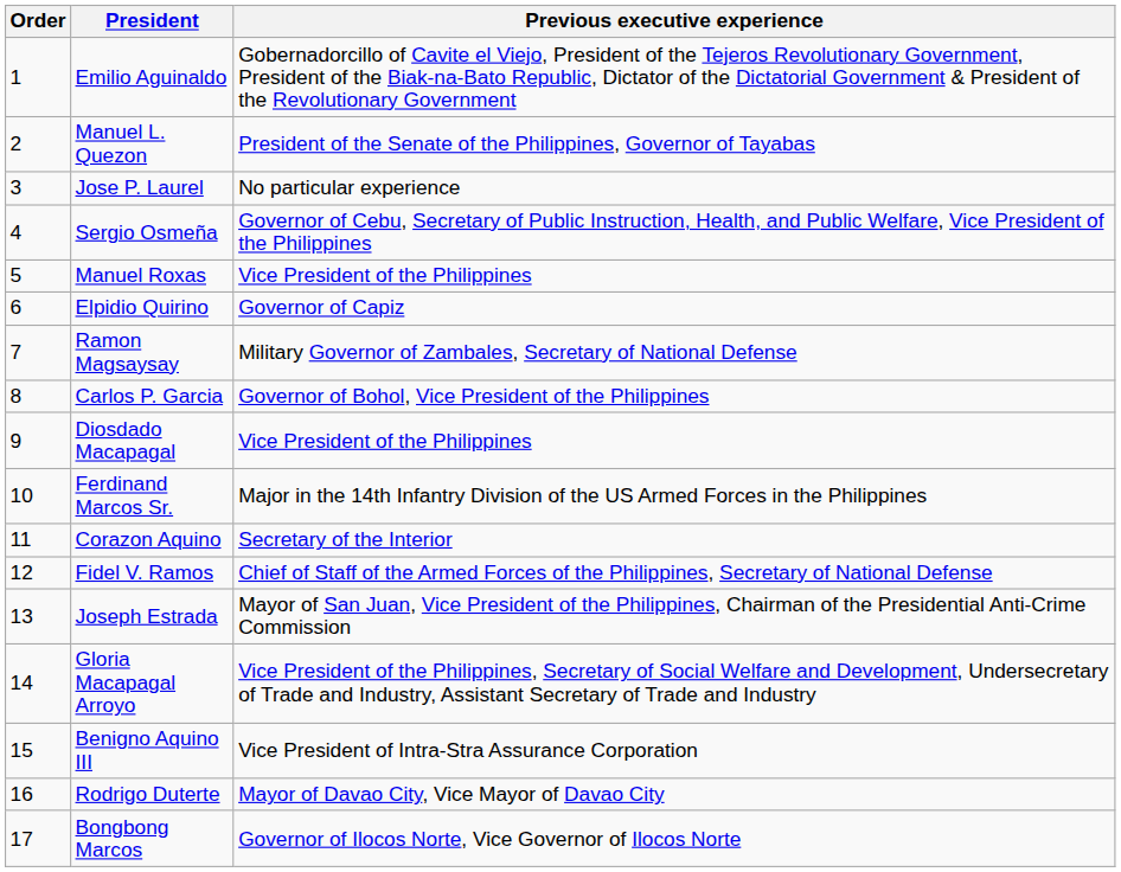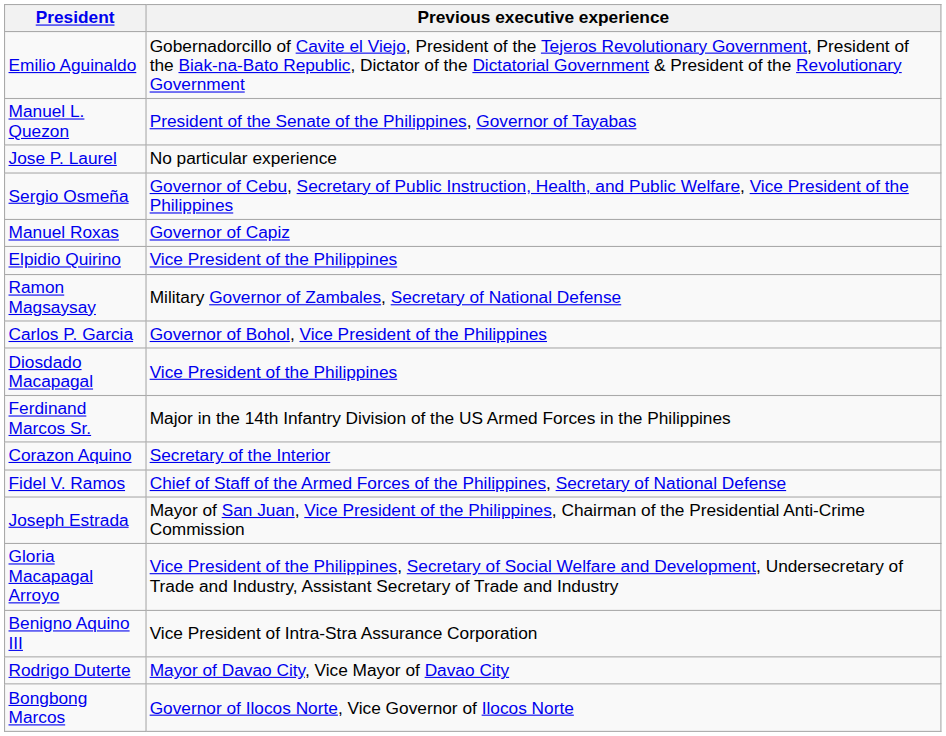 <table class="wikitable">
 <tr>
-<th>Order</th>
 <th><a href='#'>President</a></th>
 <th>Previous executive experience</th>
 </tr>
 <tr>
-<td>1</td>
 <td><a href='#'>Emilio Aguinaldo</a></td>
 <td>Gobernadorcillo of <a href='#'>Cavite el Viejo</a>, President of the <a href='#'>Tejeros Revolutionary Government</a>, President of the <a href='#'>Biak-na-Bato Republic</a>, Dictator of the <a href='#'>Dictatorial Government</a> & President of the <a href='#'>Revolutionary Government</a></td>
 </tr>
 <tr>
-<td>2</td>
 <td><a href='#'>Manuel L. Quezon</a></td>
 <td><a href='#'>President of the Senate of the Philippines</a>, <a href='#'>Governor of Tayabas</a></td>
 </tr>
 <tr>
-<td>3</td>
 <td><a href='#'>Jose P. Laurel</a></td>
 <td>No particular experience</td>
 </tr>
 <tr>
-<td>4</td>
 <td><a href='#'>Sergio Osmeña</a></td>
 <td><a href='#'>Governor of Cebu</a>, <a href='#'>Secretary of Public Instruction, Health, and Public Welfare</a>, <a href='#'>Vice President of the Philippines</a></td>
 </tr>
 <tr>
-<td>5</td>
 <td><a href='#'>Manuel Roxas</a></td>
+<td><a href='#'>Governor of Capiz</a></td>
+</tr>
+<tr>
+<td><a href='#'>Elpidio Quirino</a></td>
 <td><a href='#'>Vice President of the Philippines</a></td>
 </tr>
 <tr>
-<td>6</td>
-<td><a href='#'>Elpidio Quirino</a></td>
-<td><a href='#'>Governor of Capiz</a></td>
-</tr>
-<tr>
-<td>7</td>
 <td><a href='#'>Ramon Magsaysay</a></td>
 <td>Military <a href='#'>Governor of Zambales</a>, <a href='#'>Secretary of National Defense</a></td>
 </tr>
 <tr>
-<td>8</td>
 <td><a href='#'>Carlos P. Garcia</a></td>
 <td><a href='#'>Governor of Bohol</a>, <a href='#'>Vice President of the Philippines</a></td>
 </tr>
 <tr>
-<td>9</td>
 <td><a href='#'>Diosdado Macapagal</a></td>
 <td><a href='#'>Vice President of the Philippines</a></td>
 </tr>
 <tr>
-<td>10</td>
 <td><a href='#'>Ferdinand Marcos Sr.</a></td>
 <td>Major in the 14th Infantry Division of the US Armed Forces in the Philippines</td>
 </tr>
 <tr>
-<td>11</td>
 <td><a href='#'>Corazon Aquino</a></td>
 <td><a href='#'>Secretary of the Interior</a></td>
 </tr>
 <tr>
-<td>12</td>
 <td><a href='#'>Fidel V. Ramos</a></td>
 <td><a href='#'>Chief of Staff of the Armed Forces of the Philippines</a>, <a href='#'>Secretary of National Defense</a></td>
 </tr>
 <tr>
-<td>13</td>
 <td><a href='#'>Joseph Estrada</a></td>
 <td>Mayor of <a href='#'>San Juan</a>, <a href='#'>Vice President of the Philippines</a>, Chairman of the Presidential Anti-Crime Commission</td>
 </tr>
 <tr>
-<td>14</td>
 <td><a href='#'>Gloria Macapagal Arroyo</a></td>
 <td><a href='#'>Vice President of the Philippines</a>, <a href='#'>Secretary of Social Welfare and Development</a>, Undersecretary of Trade and Industry, Assistant Secretary of Trade and Industry</td>
 </tr>
 <tr>
-<td>15</td>
 <td><a href='#'>Benigno Aquino III</a></td>
 <td>Vice President of Intra-Stra Assurance Corporation</td>
 </tr>
 <tr>
-<td>16</td>
 <td><a href='#'>Rodrigo Duterte</a></td>
 <td><a href='#'>Mayor of Davao City</a>, Vice Mayor of <a href='#'>Davao City</a></td>
 </tr>
 <tr>
-<td>17</td>
 <td><a href='#'>Bongbong Marcos</a></td>
 <td><a href='#'>Governor of Ilocos Norte</a>, Vice Governor of <a href='#'>Ilocos Norte</a></td>
 </tr>
 </table>
